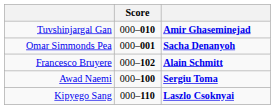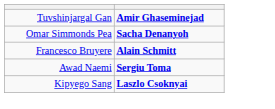 <table class="wikitable" style="text-align: center; font-size:90% ">
 <tr>
 <th align="right" width="150"></th>
-<th width="60">Score</th>
 <th align="left" width="150"></th>
 </tr>
 <tr>
 <td align=right><a href='#'>Tuvshinjargal Gan</a> </td>
-<td align=center>000–<strong>010</strong></td>
 <td align=left> <strong><a href='#'>Amir Ghaseminejad</a></strong></td>
 </tr>
 <tr>
 <td align=right><a href='#'>Omar Simmonds Pea</a> </td>
-<td align=center>000–<strong>001</strong></td>
 <td align=left> <strong><a href='#'>Sacha Denanyoh</a></strong></td>
 </tr>
 <tr>
 <td align=right><a href='#'>Francesco Bruyere</a> </td>
-<td align=center>000–<strong>102</strong></td>
 <td align=left> <strong><a href='#'>Alain Schmitt</a></strong></td>
 </tr>
 <tr>
 <td align=right><a href='#'>Awad Naemi</a> </td>
-<td align=center>000–<strong>100</strong></td>
 <td align=left> <strong><a href='#'>Sergiu Toma</a></strong></td>
 </tr>
 <tr>
 <td align=right><a href='#'>Kipyego Sang</a> </td>
-<td align=center>000–<strong>110</strong></td>
 <td align=left> <strong><a href='#'>Laszlo Csoknyai</a></strong></td>
 </tr>
 </table>
